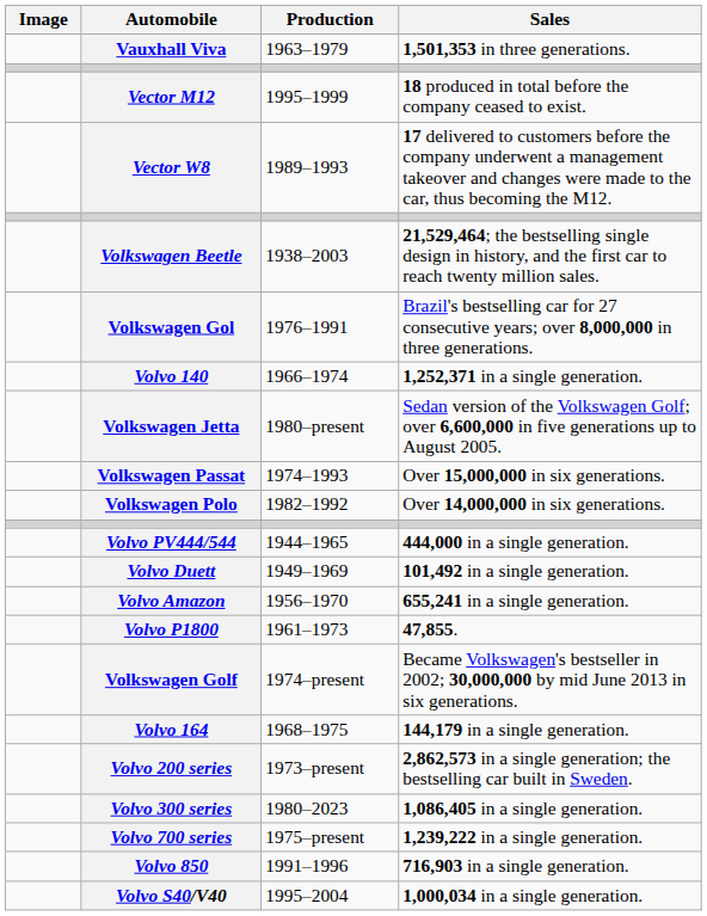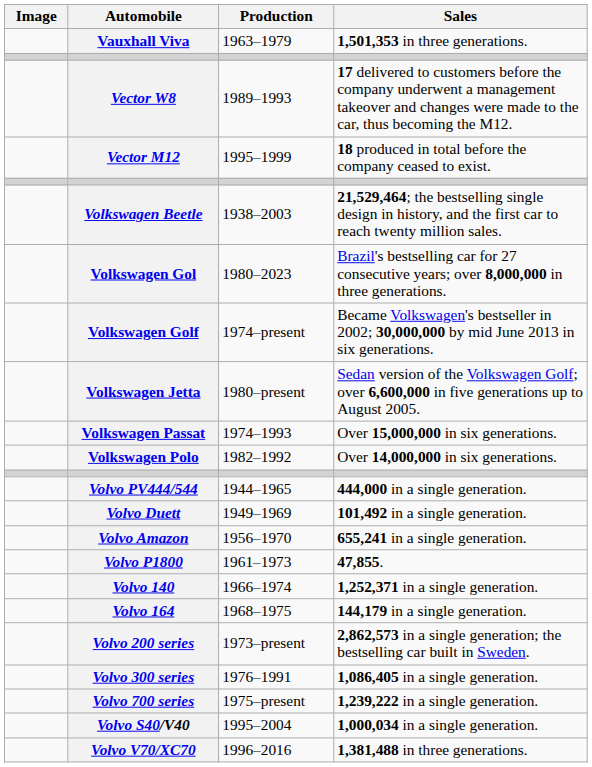 <table class="wikitable">
 <tr>
 <th style="width:5em">Image</th>
 <th style="width:15em">Automobile</th>
 <th style="width:10em">Production</th>
 <th style="width:30em">Sales</th>
 </tr>
 <tr>
 <td></td>
 <th><a href='#'>Vauxhall Viva</a></th>
 <td>1963–1979</td>
 <td><strong>1,501,353</strong> in three generations.</td>
 </tr>
 <tr style="background:lightgrey;">
 <td></td>
 <td></td>
 <td></td>
 <td></td>
 </tr>
 <tr>
 <td></td>
+<th><em><a href='#'>Vector W8</a></em></th>
+<td>1989–1993</td>
+<td><strong>17</strong> delivered to customers before the company underwent a management takeover and changes were made to the car, thus becoming the M12.</td>
+</tr>
+<tr>
+<td></td>
 <th><em><a href='#'>Vector M12</a></em></th>
 <td>1995–1999</td>
 <td><strong>18</strong> produced in total before the company ceased to exist.</td>
-</tr>
-<tr>
-<td></td>
-<th><em><a href='#'>Vector W8</a></em></th>
-<td>1989–1993</td>
-<td><strong>17</strong> delivered to customers before the company underwent a management takeover and changes were made to the car, thus becoming the M12.</td>
 </tr>
 <tr style="background:lightgrey;">
 <td></td>
 <td></td>
 <td></td>
 <td></td>
 </tr>
 <tr>
 <td></td>
 <th><em><a href='#'>Volkswagen Beetle</a></em></th>
 <td>1938–2003</td>
 <td><strong>21,529,464</strong>; the bestselling single design in history, and the first car to reach twenty million sales.</td>
 </tr>
 <tr>
 <td></td>
 <th><a href='#'>Volkswagen Gol</a></th>
-<td>1976–1991</td>
+<td>1980–2023</td>
 <td><a href='#'>Brazil</a>'s bestselling car for 27 consecutive years; over <strong>8,000,000</strong> in three generations.</td>
 </tr>
 <tr>
 <td></td>
-<th><em><a href='#'>Volvo 140</a></em></th>
-<td>1966–1974</td>
-<td><strong>1,252,371</strong> in a single generation.</td>
+<th><a href='#'>Volkswagen Golf</a></th>
+<td>1974–present</td>
+<td>Became <a href='#'>Volkswagen</a>'s bestseller in 2002; <strong>30,000,000</strong> by mid June 2013 in six generations.</td>
 </tr>
 <tr>
 <td></td>
 <th><a href='#'>Volkswagen Jetta</a></th>
 <td>1980–present</td>
 <td><a href='#'>Sedan</a> version of the <a href='#'>Volkswagen Golf</a>; over <strong>6,600,000</strong> in five generations up to August 2005.</td>
 </tr>
 <tr>
 <td></td>
 <th><a href='#'>Volkswagen Passat</a></th>
 <td>1974–1993</td>
 <td>Over <strong>15,000,000</strong> in six generations.</td>
 </tr>
 <tr>
 <td></td>
 <th><a href='#'>Volkswagen Polo</a></th>
 <td>1982–1992</td>
 <td>Over <strong>14,000,000</strong> in six generations.</td>
 </tr>
 <tr style="background:lightgrey;">
 <td></td>
 <td></td>
 <td></td>
 <td></td>
 </tr>
 <tr>
 <td></td>
 <th><em><a href='#'>Volvo PV444/544</a></em></th>
 <td>1944–1965</td>
 <td><strong>444,000</strong> in a single generation.</td>
 </tr>
 <tr>
 <td></td>
 <th><em><a href='#'>Volvo Duett</a></em></th>
 <td>1949–1969</td>
 <td><strong>101,492</strong> in a single generation.</td>
 </tr>
 <tr>
 <td></td>
 <th><em><a href='#'>Volvo Amazon</a></em></th>
 <td>1956–1970</td>
 <td><strong>655,241</strong> in a single generation.</td>
 </tr>
 <tr>
 <td></td>
 <th><em><a href='#'>Volvo P1800</a></em></th>
 <td>1961–1973</td>
 <td><strong>47,855</strong>.</td>
 </tr>
 <tr>
 <td></td>
-<th><a href='#'>Volkswagen Golf</a></th>
-<td>1974–present</td>
-<td>Became <a href='#'>Volkswagen</a>'s bestseller in 2002; <strong>30,000,000</strong> by mid June 2013 in six generations.</td>
+<th><em><a href='#'>Volvo 140</a></em></th>
+<td>1966–1974</td>
+<td><strong>1,252,371</strong> in a single generation.</td>
 </tr>
 <tr>
 <td></td>
 <th><em><a href='#'>Volvo 164</a></em></th>
 <td>1968–1975</td>
 <td><strong>144,179</strong> in a single generation.</td>
 </tr>
 <tr>
 <td></td>
 <th><em><a href='#'>Volvo 200 series</a></em></th>
 <td>1973–present</td>
 <td><strong>2,862,573</strong> in a single generation; the bestselling car built in <a href='#'>Sweden</a>.</td>
 </tr>
 <tr>
 <td></td>
 <th><em><a href='#'>Volvo 300 series</a></em></th>
-<td>1980–2023</td>
+<td>1976–1991</td>
 <td><strong>1,086,405</strong> in a single generation.</td>
 </tr>
 <tr>
 <td></td>
 <th><em><a href='#'>Volvo 700 series</a></em></th>
 <td>1975–present</td>
 <td><strong>1,239,222</strong> in a single generation.</td>
 </tr>
 <tr>
 <td></td>
-<th><em><a href='#'>Volvo 850</a></em></th>
-<td>1991–1996</td>
-<td><strong>716,903</strong> in a single generation.</td>
-</tr>
-<tr>
-<td></td>
 <th><em><a href='#'>Volvo S40</a>/V40</em></th>
 <td>1995–2004</td>
 <td><strong>1,000,034</strong> in a single generation.</td>
 </tr>
+<tr>
+<td></td>
+<th><em><a href='#'>Volvo V70/XC70</a></em></th>
+<td>1996–2016</td>
+<td><strong>1,381,488</strong> in three generations.</td>
+</tr>
 </table>
